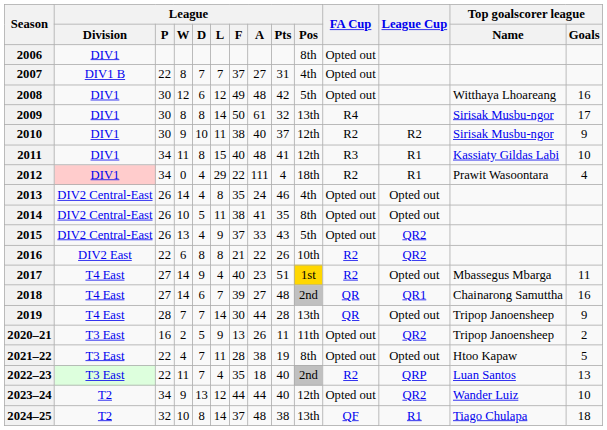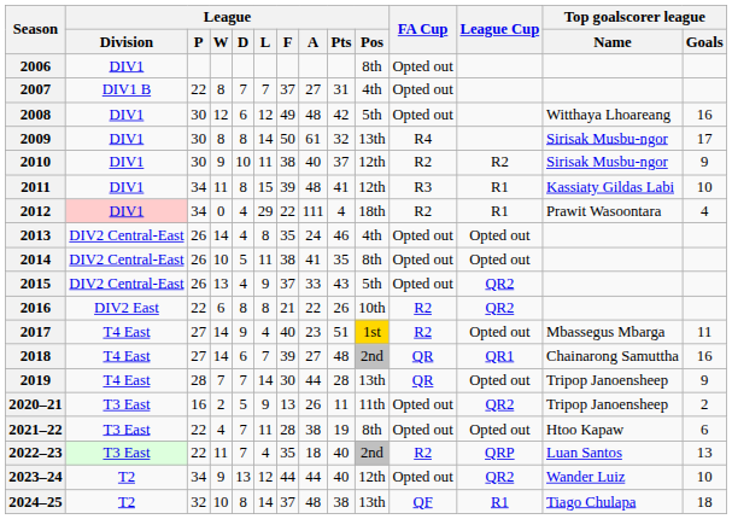 <table class="wikitable" style="text-align: center">
 <tr>
 <th rowspan=2>Season</th>
 <th colspan=9>League</th>
 <th rowspan=2><a href='#'>FA Cup</a></th>
 <th rowspan=2><a href='#'>League Cup</a></th>
 <th colspan=2>Top goalscorer league</th>
 </tr>
 <tr>
 <th>Division</th>
 <th>P</th>
 <th>W</th>
 <th>D</th>
 <th>L</th>
 <th>F</th>
 <th>A</th>
 <th>Pts</th>
 <th>Pos</th>
 <th>Name</th>
 <th>Goals</th>
 </tr>
 <tr>
 <th>2006</th>
 <td><a href='#'>DIV1</a></td>
 <td></td>
 <td></td>
 <td></td>
 <td></td>
 <td></td>
 <td></td>
 <td></td>
 <td>8th</td>
 <td>Opted out</td>
 <td></td>
 <td></td>
 <td></td>
 </tr>
 <tr>
 <th>2007</th>
 <td><a href='#'>DIV1 B</a></td>
 <td>22</td>
 <td>8</td>
 <td>7</td>
 <td>7</td>
 <td>37</td>
 <td>27</td>
 <td>31</td>
 <td>4th</td>
 <td>Opted out</td>
 <td></td>
 <td></td>
 <td></td>
 </tr>
 <tr>
 <th>2008</th>
 <td><a href='#'>DIV1</a></td>
 <td>30</td>
 <td>12</td>
 <td>6</td>
 <td>12</td>
 <td>49</td>
 <td>48</td>
 <td>42</td>
 <td>5th</td>
 <td>Opted out</td>
 <td></td>
 <td align="left"> Witthaya Lhoareang</td>
 <td>16</td>
 </tr>
 <tr>
 <th>2009</th>
 <td><a href='#'>DIV1</a></td>
 <td>30</td>
 <td>8</td>
 <td>8</td>
 <td>14</td>
 <td>50</td>
 <td>61</td>
 <td>32</td>
 <td>13th</td>
 <td>R4</td>
 <td></td>
 <td align="left"> <a href='#'>Sirisak Musbu-ngor</a></td>
 <td>17</td>
 </tr>
 <tr>
 <th>2010</th>
 <td><a href='#'>DIV1</a></td>
 <td>30</td>
 <td>9</td>
 <td>10</td>
 <td>11</td>
 <td>38</td>
 <td>40</td>
 <td>37</td>
 <td>12th</td>
 <td>R2</td>
 <td>R2</td>
 <td align="left"> <a href='#'>Sirisak Musbu-ngor</a></td>
 <td>9</td>
 </tr>
 <tr>
 <th>2011</th>
 <td><a href='#'>DIV1</a></td>
 <td>34</td>
 <td>11</td>
 <td>8</td>
 <td>15</td>
-<td>40</td>
+<td>39</td>
 <td>48</td>
 <td>41</td>
 <td>12th</td>
 <td>R3</td>
 <td>R1</td>
 <td align="left"> <a href='#'>Kassiaty Gildas Labi</a></td>
 <td>10</td>
 </tr>
 <tr>
 <th>2012</th>
 <td bgcolor="#FFCCCC"><a href='#'>DIV1</a></td>
 <td>34</td>
 <td>0</td>
 <td>4</td>
 <td>29</td>
 <td>22</td>
 <td>111</td>
 <td>4</td>
 <td>18th</td>
 <td>R2</td>
 <td>R1</td>
 <td align="left"> Prawit Wasoontara</td>
 <td>4</td>
 </tr>
 <tr>
 <th>2013</th>
 <td><a href='#'>DIV2 Central-East</a></td>
 <td>26</td>
 <td>14</td>
 <td>4</td>
 <td>8</td>
 <td>35</td>
 <td>24</td>
 <td>46</td>
 <td>4th</td>
 <td>Opted out</td>
 <td>Opted out</td>
 <td></td>
 <td></td>
 </tr>
 <tr>
 <th>2014</th>
 <td><a href='#'>DIV2 Central-East</a></td>
 <td>26</td>
 <td>10</td>
 <td>5</td>
 <td>11</td>
 <td>38</td>
 <td>41</td>
 <td>35</td>
 <td>8th</td>
 <td>Opted out</td>
 <td>Opted out</td>
 <td></td>
 <td></td>
 </tr>
 <tr>
 <th>2015</th>
 <td><a href='#'>DIV2 Central-East</a></td>
 <td>26</td>
 <td>13</td>
 <td>4</td>
 <td>9</td>
 <td>37</td>
 <td>33</td>
 <td>43</td>
 <td>5th</td>
 <td>Opted out</td>
 <td><a href='#'>QR2</a></td>
 <td></td>
 <td></td>
 </tr>
 <tr>
 <th>2016</th>
 <td><a href='#'>DIV2 East</a></td>
 <td>22</td>
 <td>6</td>
 <td>8</td>
 <td>8</td>
 <td>21</td>
 <td>22</td>
 <td>26</td>
 <td>10th</td>
 <td><a href='#'>R2</a></td>
 <td><a href='#'>QR2</a></td>
 <td></td>
 <td></td>
 </tr>
 <tr>
 <th>2017</th>
 <td><a href='#'>T4 East</a></td>
 <td>27</td>
 <td>14</td>
 <td>9</td>
 <td>4</td>
 <td>40</td>
 <td>23</td>
 <td>51</td>
 <td bgcolor=gold>1st</td>
 <td><a href='#'>R2</a></td>
 <td>Opted out</td>
 <td align="left"> Mbassegus Mbarga</td>
 <td>11</td>
 </tr>
 <tr>
 <th>2018</th>
 <td><a href='#'>T4 East</a></td>
 <td>27</td>
 <td>14</td>
 <td>6</td>
 <td>7</td>
 <td>39</td>
 <td>27</td>
 <td>48</td>
 <td bgcolor=silver>2nd</td>
 <td><a href='#'>QR</a></td>
 <td><a href='#'>QR1</a></td>
 <td align="left"> Chainarong Samuttha</td>
 <td>16</td>
 </tr>
 <tr>
 <th>2019</th>
 <td><a href='#'>T4 East</a></td>
 <td>28</td>
 <td>7</td>
 <td>7</td>
 <td>14</td>
 <td>30</td>
 <td>44</td>
 <td>28</td>
 <td>13th</td>
 <td><a href='#'>QR</a></td>
 <td>Opted out</td>
 <td align="left"> Tripop Janoensheep</td>
 <td>9</td>
 </tr>
 <tr>
 <th>2020–21</th>
 <td><a href='#'>T3 East</a></td>
 <td>16</td>
 <td>2</td>
 <td>5</td>
 <td>9</td>
 <td>13</td>
 <td>26</td>
 <td>11</td>
 <td>11th</td>
 <td>Opted out</td>
 <td><a href='#'>QR2</a></td>
 <td align="left"> Tripop Janoensheep</td>
 <td>2</td>
 </tr>
 <tr>
 <th>2021–22</th>
 <td><a href='#'>T3 East</a></td>
 <td>22</td>
 <td>4</td>
 <td>7</td>
 <td>11</td>
 <td>28</td>
 <td>38</td>
 <td>19</td>
 <td>8th</td>
 <td>Opted out</td>
 <td>Opted out</td>
 <td align="left"> Htoo Kapaw</td>
-<td>5</td>
+<td>6</td>
 </tr>
 <tr>
 <th>2022–23</th>
 <td bgcolor="#DDFFDD"><a href='#'>T3 East</a></td>
 <td>22</td>
 <td>11</td>
 <td>7</td>
 <td>4</td>
 <td>35</td>
 <td>18</td>
 <td>40</td>
 <td bgcolor=silver>2nd</td>
 <td><a href='#'>R2</a></td>
 <td><a href='#'>QRP</a></td>
 <td align="left"> <a href='#'>Luan Santos</a></td>
 <td>13</td>
 </tr>
 <tr>
 <th>2023–24</th>
 <td><a href='#'>T2</a></td>
 <td>34</td>
 <td>9</td>
 <td>13</td>
 <td>12</td>
 <td>44</td>
 <td>44</td>
 <td>40</td>
 <td>12th</td>
 <td>Opted out</td>
 <td><a href='#'>QR2</a></td>
 <td align="left"> <a href='#'>Wander Luiz</a></td>
 <td>10</td>
 </tr>
 <tr>
 <th>2024–25</th>
 <td><a href='#'>T2</a></td>
 <td>32</td>
 <td>10</td>
 <td>8</td>
 <td>14</td>
 <td>37</td>
 <td>48</td>
 <td>38</td>
 <td>13th</td>
 <td><a href='#'>QF</a></td>
 <td><a href='#'>R1</a></td>
 <td align="left"> <a href='#'>Tiago Chulapa</a></td>
 <td>18</td>
 </tr>
 </table>
